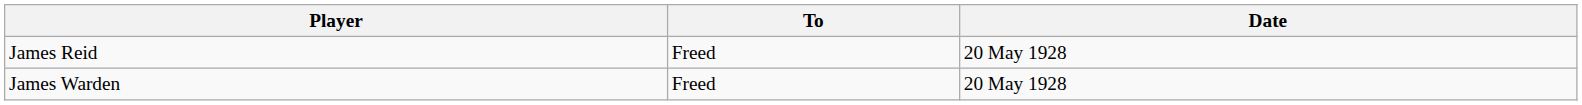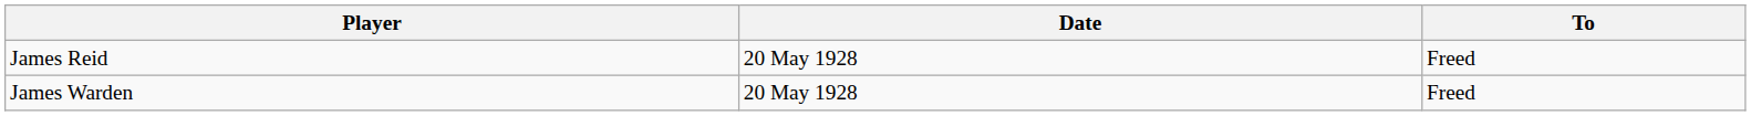 <table class="wikitable" style="text-align:center; font-size:95%;width:98%; text-align:left">
 <tr>
 <th>Player</th>
+<th>Date</th>
 <th>To</th>
-<th>Date</th>
 </tr>
 <tr>
 <td> James Reid</td>
+<td>20 May 1928</td>
 <td> Freed</td>
-<td>20 May 1928</td>
 </tr>
 <tr>
 <td> James Warden</td>
+<td>20 May 1928</td>
 <td> Freed</td>
-<td>20 May 1928</td>
 </tr>
 </table>
